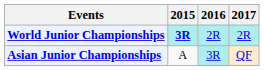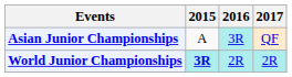 <table style='font-size: 90%; text-align:center;' class='wikitable'>
 <tr>
 <th>Events</th>
 <th>2015</th>
 <th>2016</th>
 <th>2017</th>
 </tr>
 <tr>
+<td bgcolor="#ECF2FF"; align="left"><strong><a href='#'>Asian Junior Championships</a></strong></td>
+<td>A</td>
+<td bgcolor=AFEEEE><a href='#'>3R</a></td>
+<td bgcolor=FFEBCD><a href='#'>QF</a></td>
+</tr>
+<tr>
 <td bgcolor="#ECF2FF"; align="left"><strong><a href='#'>World Junior Championships</a></strong></td>
 <td bgcolor=AFEEEE><a href='#'><strong>3R</strong></a></td>
 <td bgcolor=AFEEEE><a href='#'>2R</a></td>
 <td bgcolor=AFEEEE><a href='#'>2R</a></td>
 </tr>
-<tr>
-<td bgcolor="#ECF2FF"; align="left"><strong><a href='#'>Asian Junior Championships</a></strong></td>
-<td>A</td>
-<td bgcolor=AFEEEE><a href='#'>3R</a></td>
-<td bgcolor=FFEBCD><a href='#'>QF</a></td>
-</tr>
 </table>
